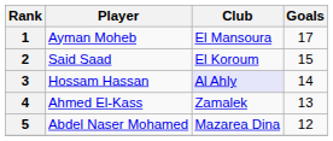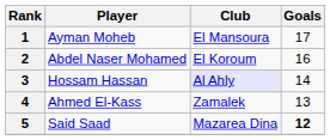 <table class="wikitable" style="text-align:center">
 <tr>
 <th>Rank</th>
 <th>Player</th>
 <th>Club</th>
 <th>Goals</th>
 </tr>
 <tr>
 <th>1</th>
 <td align="left"> <a href='#'>Ayman Moheb</a></td>
 <td align="left"><a href='#'>El Mansoura</a></td>
 <td>17</td>
 </tr>
 <tr>
 <th>2</th>
-<td align="left"> <a href='#'>Said Saad</a></td>
+<td align="left"> <a href='#'>Abdel Naser Mohamed</a></td>
 <td align="left"><a href='#'>El Koroum</a></td>
-<td>15</td>
+<td>16</td>
 </tr>
 <tr>
 <th>3</th>
 <td align="left"> <a href='#'>Hossam Hassan</a></td>
 <td align="left" style="background: lavender;"><a href='#'>Al Ahly</a></td>
 <td>14</td>
 </tr>
 <tr>
 <th>4</th>
 <td align="left"> <a href='#'>Ahmed El-Kass</a></td>
 <td align="left"><a href='#'>Zamalek</a></td>
 <td>13</td>
 </tr>
 <tr>
 <th>5</th>
-<td align="left"> <a href='#'>Abdel Naser Mohamed</a></td>
+<td align="left"> <a href='#'>Said Saad</a></td>
 <td align="left"><a href='#'>Mazarea Dina</a></td>
-<td>12</td>
+<td><strong>12</strong></td>
 </tr>
 <tr>
 </tr>
 </table>
